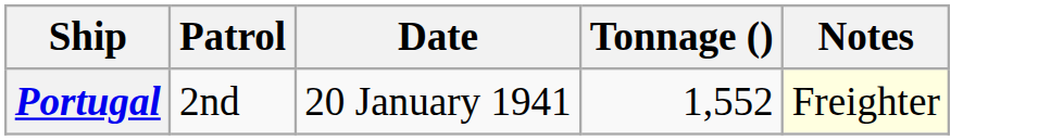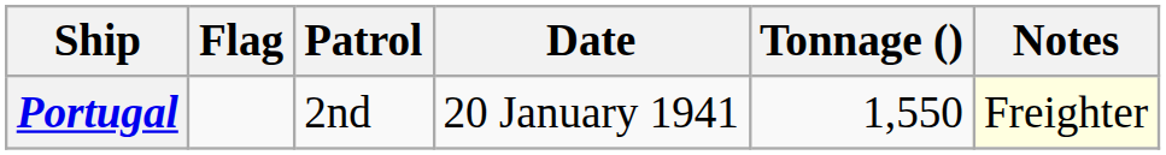 <table class="wikitable plainrowheaders">
 <tr>
 <th scope="col">Ship</th>
+<th scope="col">Flag</th>
 <th scope="col">Patrol</th>
 <th scope="col">Date</th>
 <th scope="col">Tonnage (<a href='#'></a>)</th>
 <th scope="col">Notes</th>
 </tr>
 <tr>
 <th scope="row"><a href='#'><em>Portugal</em></a></th>
+<td></td>
 <td>2nd</td>
 <td style="text-align: right;">20 January 1941</td>
-<td style="text-align: right;">1,552</td>
+<td style="text-align: right;">1,550</td>
 <td style="background: lightyellow;">Freighter</td>
 </tr>
 </table>
